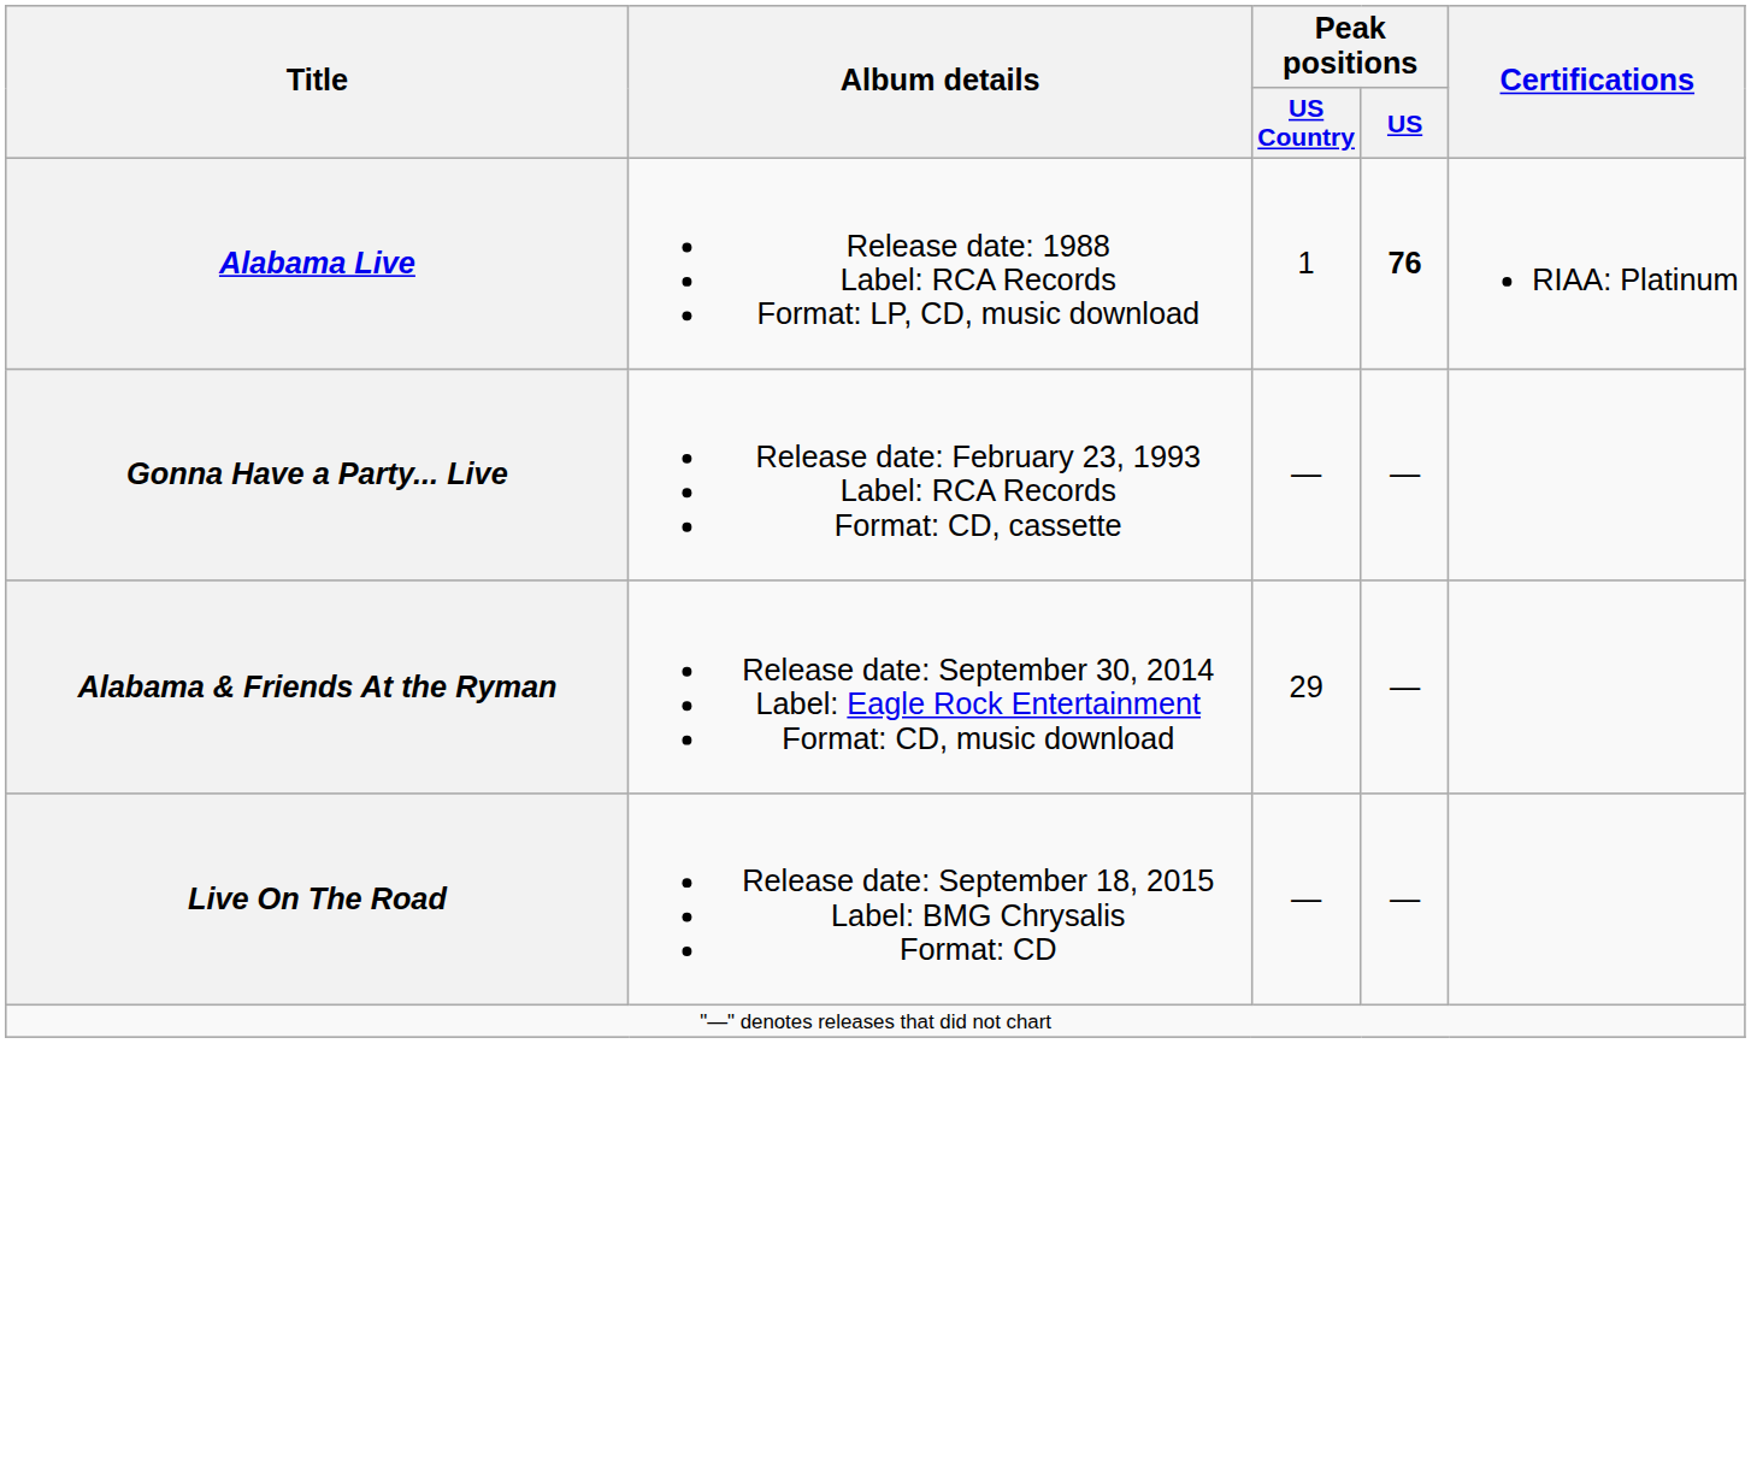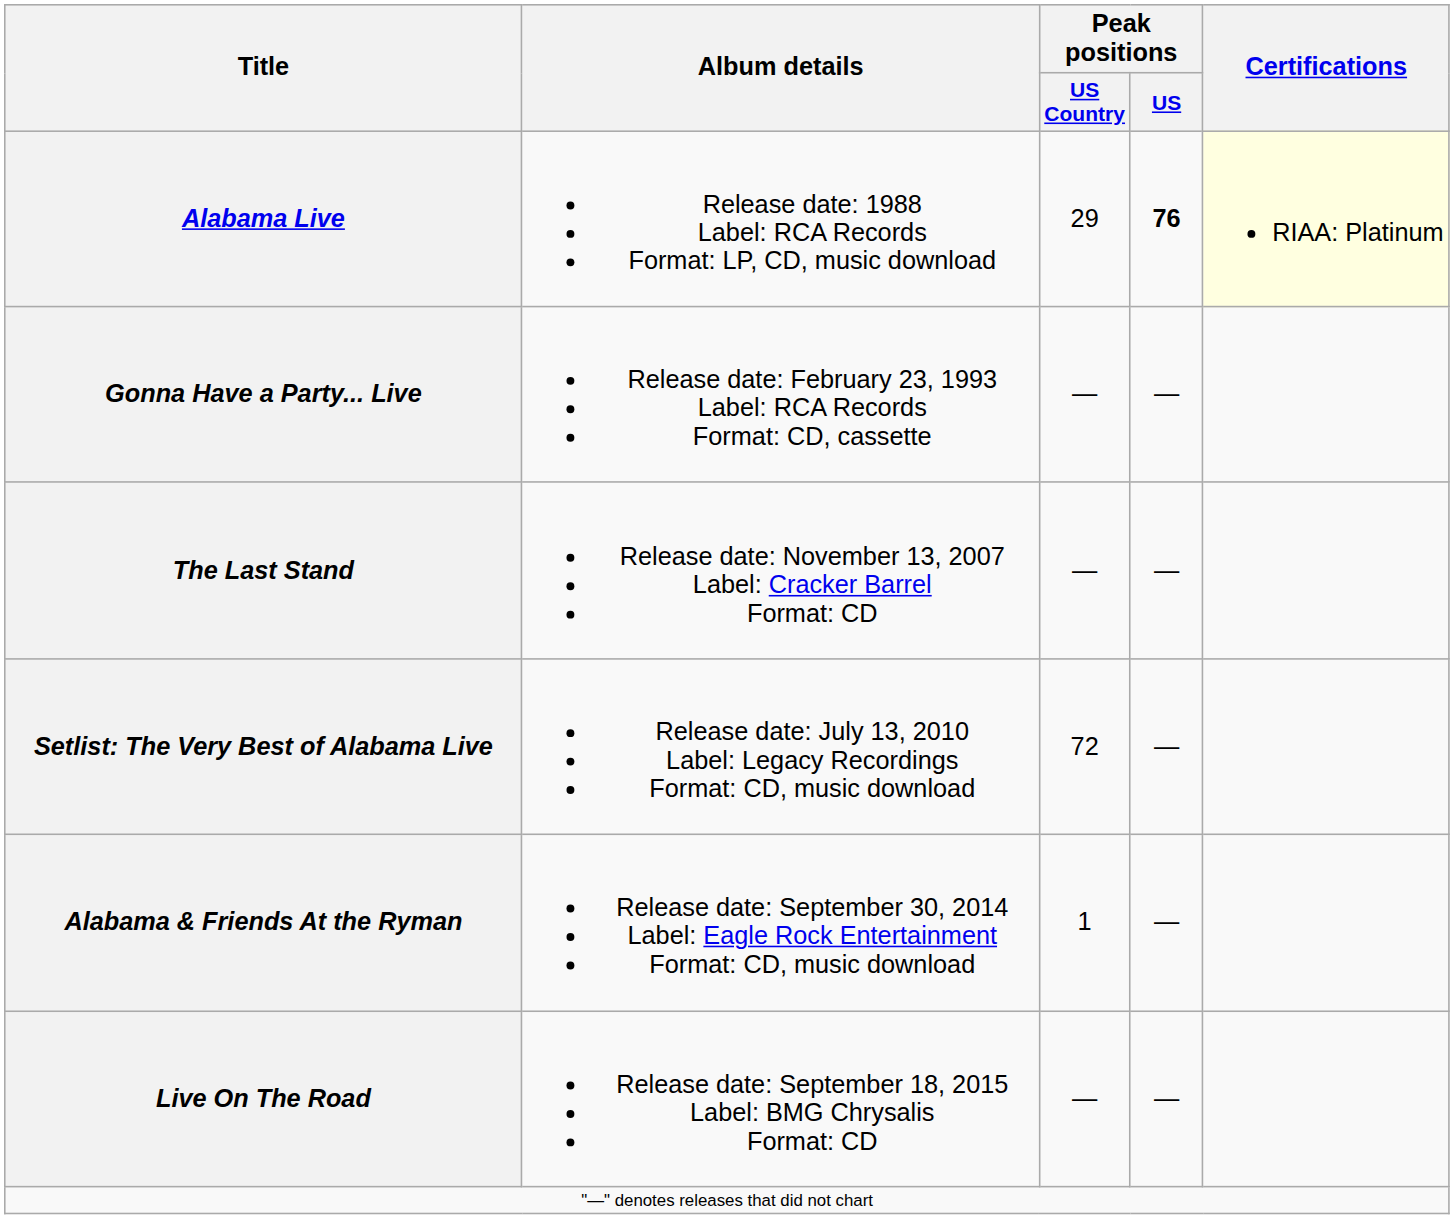 <table class="wikitable plainrowheaders" style="text-align:center;">
 <tr>
 <th rowspan="2" style="width:20em;">Title</th>
 <th rowspan="2" style="width:20em;">Album details</th>
 <th colspan="2">Peak<br>positions</th>
 <th rowspan="2"><a href='#'>Certifications</a></th>
 </tr>
 <tr style="font-size:smaller;">
 <th width="40"><a href='#'>US Country</a><br></th>
 <th width="40"><a href='#'>US</a><br></th>
 </tr>
 <tr>
 <th scope="row"><em><a href='#'>Alabama Live</a></em></th>
 <td><br><ul><li>Release date: 1988</li><li>Label: RCA Records</li><li>Format: LP, CD, music download</li></ul></td>
-<td>1</td>
+<td>29</td>
 <td><strong>76</strong></td>
-<td align="left"><br><ul><li>RIAA: Platinum</li></ul></td>
+<td align="left" style="background: lightyellow;"><br><ul><li>RIAA: Platinum</li></ul></td>
 </tr>
 <tr>
 <th scope="row"><em>Gonna Have a Party... Live</em></th>
 <td><br><ul><li>Release date: February 23, 1993</li><li>Label: RCA Records</li><li>Format: CD, cassette</li></ul></td>
 <td>—</td>
 <td>—</td>
 <td></td>
 </tr>
 <tr>
+<th scope="row"><em>The Last Stand</em></th>
+<td><br><ul><li>Release date: November 13, 2007</li><li>Label: <a href='#'>Cracker Barrel</a></li><li>Format: CD</li></ul></td>
+<td>—</td>
+<td>—</td>
+<td></td>
+</tr>
+<tr>
+<th scope="row"><em>Setlist: The Very Best of Alabama Live</em></th>
+<td><br><ul><li>Release date: July 13, 2010</li><li>Label: Legacy Recordings</li><li>Format: CD, music download</li></ul></td>
+<td>72</td>
+<td>—</td>
+<td></td>
+</tr>
+<tr>
 <th scope="row"><em>Alabama & Friends At the Ryman</em></th>
 <td><br><ul><li>Release date: September 30, 2014</li><li>Label: <a href='#'>Eagle Rock Entertainment</a></li><li>Format: CD, music download</li></ul></td>
-<td>29</td>
+<td>1</td>
 <td>—</td>
 <td></td>
 </tr>
 <tr>
 <th scope="row"><em>Live On The Road</em></th>
 <td><br><ul><li>Release date: September 18, 2015</li><li>Label: BMG Chrysalis</li><li>Format: CD</li></ul></td>
 <td>—</td>
 <td>—</td>
 <td></td>
 </tr>
 <tr>
 <td colspan="5" style="font-size:8pt">"—" denotes releases that did not chart</td>
 </tr>
 </table>
